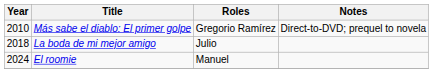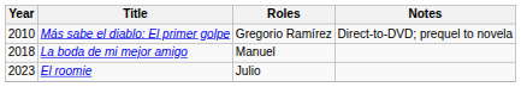 <table class="wikitable sortable">
 <tr>
 <th>Year</th>
 <th>Title</th>
 <th>Roles</th>
 <th>Notes</th>
 </tr>
 <tr>
 <td>2010</td>
 <td><em><a href='#'>Más sabe el diablo: El primer golpe</a></em></td>
 <td>Gregorio Ramírez</td>
 <td>Direct-to-DVD; prequel to novela</td>
 </tr>
 <tr>
 <td>2018</td>
 <td><em><a href='#'>La boda de mi mejor amigo</a></em></td>
-<td>Julio</td>
+<td>Manuel</td>
 <td></td>
 </tr>
 <tr>
-<td>2024</td>
+<td>2023</td>
 <td><em><a href='#'>El roomie</a></em></td>
-<td>Manuel</td>
+<td>Julio</td>
 <td></td>
 </tr>
 <tr>
 </tr>
 </table>
